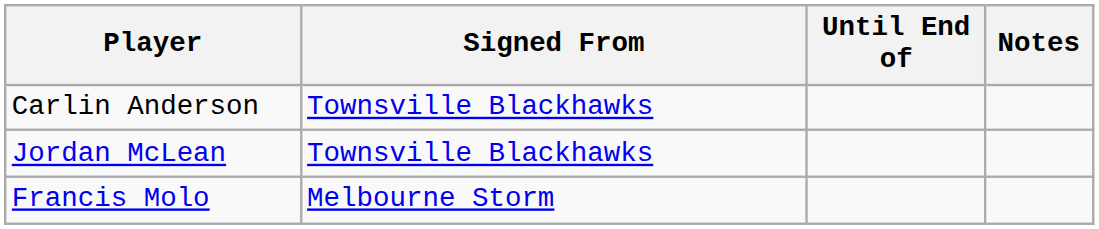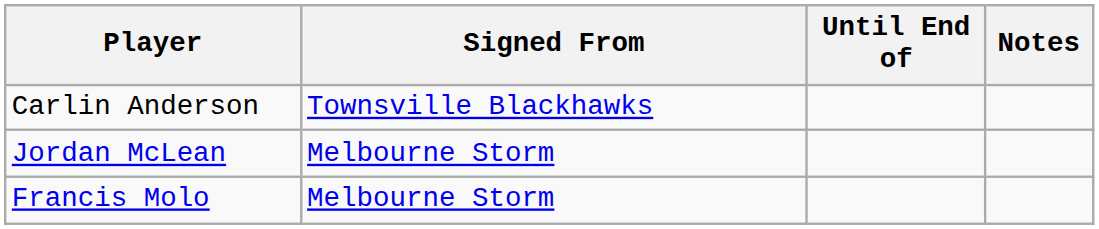 <table class="wikitable" style="font-size:90%">
 <tr bgcolor="#efefef">
 <th width="120">Player</th>
 <th width="210">Signed From</th>
 <th width="70">Until End of</th>
 <th width="40">Notes</th>
 </tr>
 <tr>
 <td>Carlin Anderson</td>
 <td> <a href='#'>Townsville Blackhawks</a></td>
 <td></td>
 <td></td>
 </tr>
 <tr>
 <td><a href='#'>Jordan McLean</a></td>
-<td> <a href='#'>Townsville Blackhawks</a></td>
+<td> <a href='#'>Melbourne Storm</a></td>
 <td></td>
 <td></td>
 </tr>
 <tr>
 <td><a href='#'>Francis Molo</a></td>
 <td> <a href='#'>Melbourne Storm</a></td>
 <td></td>
 <td></td>
 </tr>
 </table>
